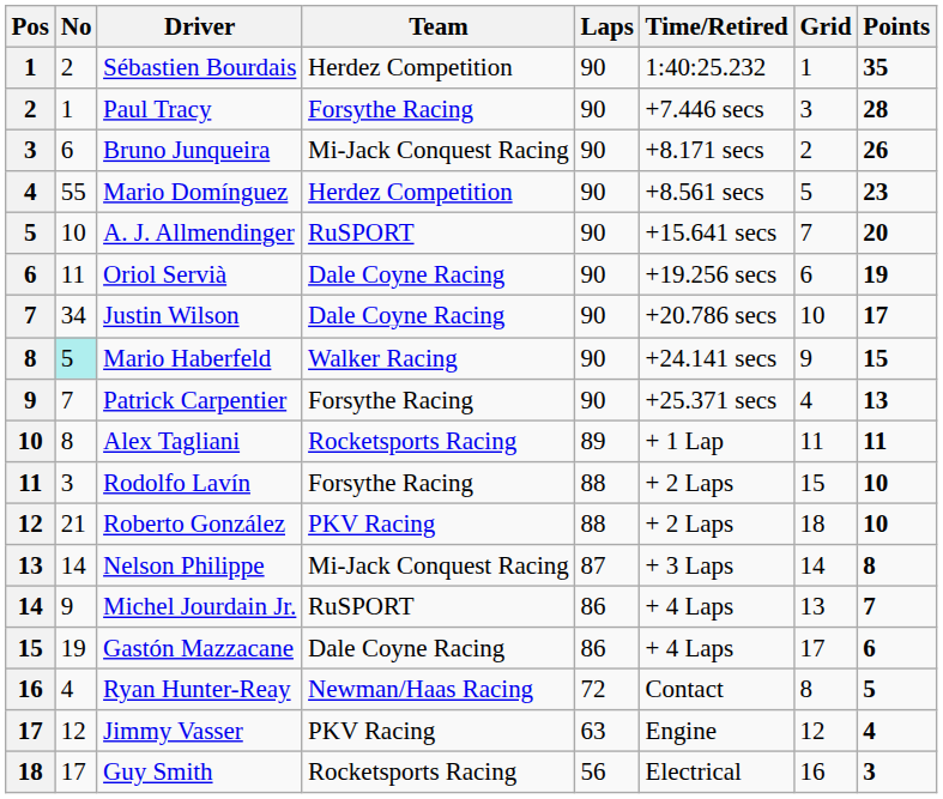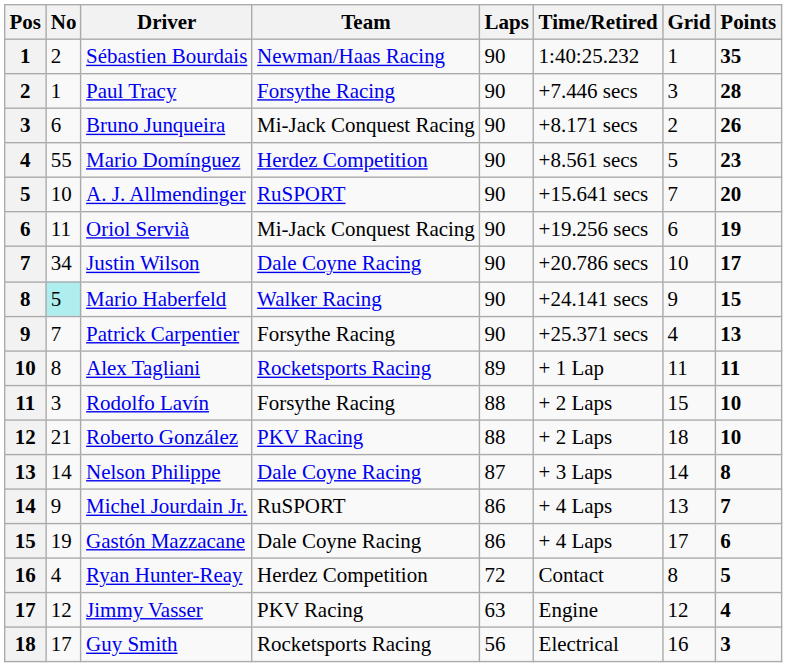 <table class="wikitable" style="font-size:95%;">
 <tr>
 <th>Pos</th>
 <th>No</th>
 <th>Driver</th>
 <th>Team</th>
 <th>Laps</th>
 <th>Time/Retired</th>
 <th>Grid</th>
 <th>Points</th>
 </tr>
 <tr>
 <th>1</th>
 <td>2</td>
 <td> <a href='#'>Sébastien Bourdais</a></td>
-<td>Herdez Competition</td>
+<td><a href='#'>Newman/Haas Racing</a></td>
 <td>90</td>
 <td>1:40:25.232</td>
 <td>1</td>
 <td><strong>35</strong></td>
 </tr>
 <tr>
 <th>2</th>
 <td>1</td>
 <td> <a href='#'>Paul Tracy</a></td>
 <td><a href='#'>Forsythe Racing</a></td>
 <td>90</td>
 <td>+7.446 secs</td>
 <td>3</td>
 <td><strong>28</strong></td>
 </tr>
 <tr>
 <th>3</th>
 <td>6</td>
 <td> <a href='#'>Bruno Junqueira</a></td>
 <td>Mi-Jack Conquest Racing</td>
 <td>90</td>
 <td>+8.171 secs</td>
 <td>2</td>
 <td><strong>26</strong></td>
 </tr>
 <tr>
 <th>4</th>
 <td>55</td>
 <td> <a href='#'>Mario Domínguez</a></td>
 <td><a href='#'>Herdez Competition</a></td>
 <td>90</td>
 <td>+8.561 secs</td>
 <td>5</td>
 <td><strong>23</strong></td>
 </tr>
 <tr>
 <th>5</th>
 <td>10</td>
 <td> <a href='#'>A. J. Allmendinger</a></td>
 <td><a href='#'>RuSPORT</a></td>
 <td>90</td>
 <td>+15.641 secs</td>
 <td>7</td>
 <td><strong>20</strong></td>
 </tr>
 <tr>
 <th>6</th>
 <td>11</td>
 <td> <a href='#'>Oriol Servià</a></td>
-<td><a href='#'>Dale Coyne Racing</a></td>
+<td>Mi-Jack Conquest Racing</td>
 <td>90</td>
 <td>+19.256 secs</td>
 <td>6</td>
 <td><strong>19</strong></td>
 </tr>
 <tr>
 <th>7</th>
 <td>34</td>
 <td> <a href='#'>Justin Wilson</a></td>
 <td><a href='#'>Dale Coyne Racing</a></td>
 <td>90</td>
 <td>+20.786 secs</td>
 <td>10</td>
 <td><strong>17</strong></td>
 </tr>
 <tr>
 <th>8</th>
 <td style="background: paleturquoise;">5</td>
 <td> <a href='#'>Mario Haberfeld</a></td>
 <td><a href='#'>Walker Racing</a></td>
 <td>90</td>
 <td>+24.141 secs</td>
 <td>9</td>
 <td><strong>15</strong></td>
 </tr>
 <tr>
 <th>9</th>
 <td>7</td>
 <td> <a href='#'>Patrick Carpentier</a></td>
 <td>Forsythe Racing</td>
 <td>90</td>
 <td>+25.371 secs</td>
 <td>4</td>
 <td><strong>13</strong></td>
 </tr>
 <tr>
 <th>10</th>
 <td>8</td>
 <td> <a href='#'>Alex Tagliani</a></td>
 <td><a href='#'>Rocketsports Racing</a></td>
 <td>89</td>
 <td>+ 1 Lap</td>
 <td>11</td>
 <td><strong>11</strong></td>
 </tr>
 <tr>
 <th>11</th>
 <td>3</td>
 <td> <a href='#'>Rodolfo Lavín</a></td>
 <td>Forsythe Racing</td>
 <td>88</td>
 <td>+ 2 Laps</td>
 <td>15</td>
 <td><strong>10</strong></td>
 </tr>
 <tr>
 <th>12</th>
 <td>21</td>
 <td> <a href='#'>Roberto González</a></td>
 <td><a href='#'>PKV Racing</a></td>
 <td>88</td>
 <td>+ 2 Laps</td>
 <td>18</td>
 <td><strong>10</strong></td>
 </tr>
 <tr>
 <th>13</th>
 <td>14</td>
 <td> <a href='#'>Nelson Philippe</a></td>
-<td>Mi-Jack Conquest Racing</td>
+<td><a href='#'>Dale Coyne Racing</a></td>
 <td>87</td>
 <td>+ 3 Laps</td>
 <td>14</td>
 <td><strong>8</strong></td>
 </tr>
 <tr>
 <th>14</th>
 <td>9</td>
 <td> <a href='#'>Michel Jourdain Jr.</a></td>
 <td>RuSPORT</td>
 <td>86</td>
 <td>+ 4 Laps</td>
 <td>13</td>
 <td><strong>7</strong></td>
 </tr>
 <tr>
 <th>15</th>
 <td>19</td>
 <td> <a href='#'>Gastón Mazzacane</a></td>
 <td>Dale Coyne Racing</td>
 <td>86</td>
 <td>+ 4 Laps</td>
 <td>17</td>
 <td><strong>6</strong></td>
 </tr>
 <tr>
 <th>16</th>
 <td>4</td>
 <td> <a href='#'>Ryan Hunter-Reay</a></td>
-<td><a href='#'>Newman/Haas Racing</a></td>
+<td>Herdez Competition</td>
 <td>72</td>
 <td>Contact</td>
 <td>8</td>
 <td><strong>5</strong></td>
 </tr>
 <tr>
 <th>17</th>
 <td>12</td>
 <td> <a href='#'>Jimmy Vasser</a></td>
 <td>PKV Racing</td>
 <td>63</td>
 <td>Engine</td>
 <td>12</td>
 <td><strong>4</strong></td>
 </tr>
 <tr>
 <th>18</th>
 <td>17</td>
 <td> <a href='#'>Guy Smith</a></td>
 <td>Rocketsports Racing</td>
 <td>56</td>
 <td>Electrical</td>
 <td>16</td>
 <td><strong>3</strong></td>
 </tr>
 </table>
